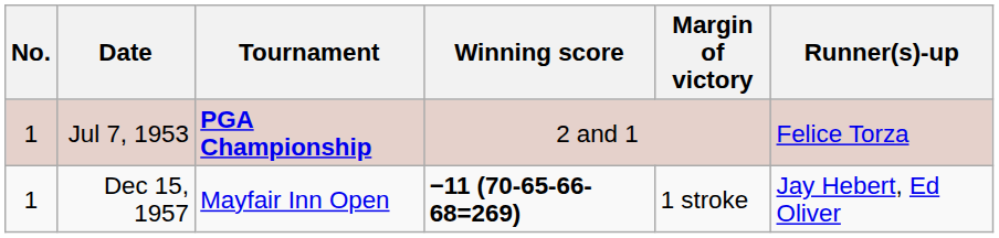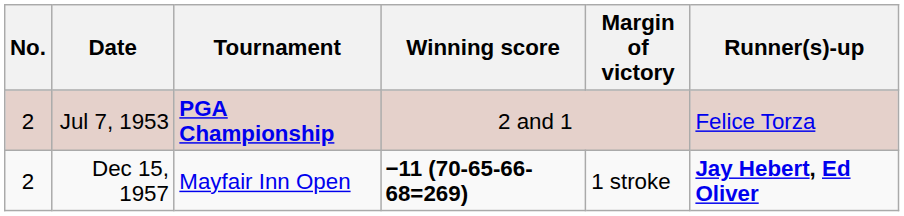 <table class="wikitable" style="font-size:95%;">
 <tr>
 <th>No.</th>
 <th>Date</th>
 <th>Tournament</th>
 <th>Winning score</th>
 <th>Margin of<br>victory</th>
 <th>Runner(s)-up</th>
 </tr>
 <tr style="background:#e5d1cb;">
-<td align=center>1</td>
+<td align=center>2</td>
 <td align=right>Jul 7, 1953</td>
 <td><strong><a href='#'>PGA Championship</a></strong></td>
 <td align=center colspan=2>2 and 1</td>
 <td> <a href='#'>Felice Torza</a></td>
 </tr>
 <tr>
-<td align=center>1</td>
+<td align=center>2</td>
 <td align=right>Dec 15, 1957</td>
 <td><a href='#'>Mayfair Inn Open</a></td>
 <td><strong>−11 (70-65-66-68=269)</strong></td>
 <td>1 stroke</td>
-<td> <a href='#'>Jay Hebert</a>,  <a href='#'>Ed Oliver</a></td>
+<td><strong> <a href='#'>Jay Hebert</a>,  <a href='#'>Ed Oliver</a></strong></td>
 </tr>
 </table>
